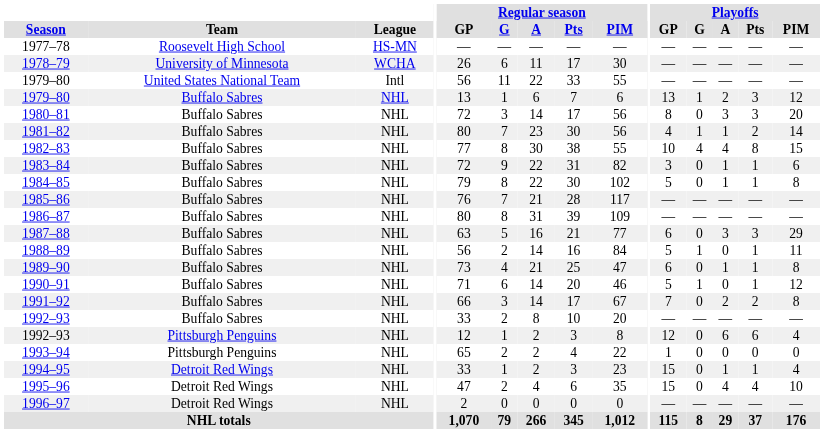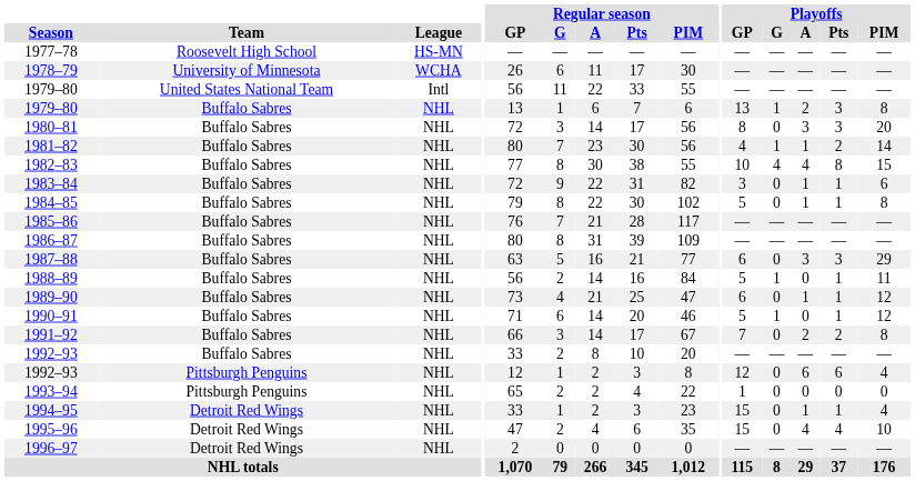 <table border="0" cellpadding="1" cellspacing="0" style="text-align:center; width:60em">
 <tr bgcolor="#e0e0e0">
 <th colspan="3" bgcolor="#ffffff"></th>
 <th rowspan="100" bgcolor="#ffffff"></th>
 <th colspan="5"><a href='#'>Regular season</a></th>
 <th rowspan="100" bgcolor="#ffffff"></th>
 <th colspan="5"><a href='#'>Playoffs</a></th>
 </tr>
 <tr bgcolor="#e0e0e0">
 <th><a href='#'>Season</a></th>
 <th>Team</th>
 <th>League</th>
 <th>GP</th>
 <th><a href='#'>G</a></th>
 <th><a href='#'>A</a></th>
 <th><a href='#'>Pts</a></th>
 <th><a href='#'>PIM</a></th>
 <th>GP</th>
 <th>G</th>
 <th>A</th>
 <th>Pts</th>
 <th>PIM</th>
 </tr>
 <tr>
 <td>1977–78</td>
 <td><a href='#'>Roosevelt High School</a></td>
 <td><a href='#'>HS-MN</a></td>
 <td>—</td>
 <td>—</td>
 <td>—</td>
 <td>—</td>
 <td>—</td>
 <td>—</td>
 <td>—</td>
 <td>—</td>
 <td>—</td>
 <td>—</td>
 </tr>
 <tr bgcolor="#f0f0f0">
 <td><a href='#'>1978–79</a></td>
 <td><a href='#'>University of Minnesota</a></td>
 <td><a href='#'>WCHA</a></td>
 <td>26</td>
 <td>6</td>
 <td>11</td>
 <td>17</td>
 <td>30</td>
 <td>—</td>
 <td>—</td>
 <td>—</td>
 <td>—</td>
 <td>—</td>
 </tr>
 <tr>
 <td>1979–80</td>
 <td><a href='#'>United States National Team</a></td>
 <td>Intl</td>
 <td>56</td>
 <td>11</td>
 <td>22</td>
 <td>33</td>
 <td>55</td>
 <td>—</td>
 <td>—</td>
 <td>—</td>
 <td>—</td>
 <td>—</td>
 </tr>
 <tr bgcolor="#f0f0f0">
 <td><a href='#'>1979–80</a></td>
 <td><a href='#'>Buffalo Sabres</a></td>
 <td><a href='#'>NHL</a></td>
 <td>13</td>
 <td>1</td>
 <td>6</td>
 <td>7</td>
 <td>6</td>
 <td>13</td>
 <td>1</td>
 <td>2</td>
 <td>3</td>
-<td>12</td>
+<td>8</td>
 </tr>
 <tr>
 <td><a href='#'>1980–81</a></td>
 <td>Buffalo Sabres</td>
 <td>NHL</td>
 <td>72</td>
 <td>3</td>
 <td>14</td>
 <td>17</td>
 <td>56</td>
 <td>8</td>
 <td>0</td>
 <td>3</td>
 <td>3</td>
 <td>20</td>
 </tr>
 <tr bgcolor="#f0f0f0">
 <td><a href='#'>1981–82</a></td>
 <td>Buffalo Sabres</td>
 <td>NHL</td>
 <td>80</td>
 <td>7</td>
 <td>23</td>
 <td>30</td>
 <td>56</td>
 <td>4</td>
 <td>1</td>
 <td>1</td>
 <td>2</td>
 <td>14</td>
 </tr>
 <tr>
 <td><a href='#'>1982–83</a></td>
 <td>Buffalo Sabres</td>
 <td>NHL</td>
 <td>77</td>
 <td>8</td>
 <td>30</td>
 <td>38</td>
 <td>55</td>
 <td>10</td>
 <td>4</td>
 <td>4</td>
 <td>8</td>
 <td>15</td>
 </tr>
 <tr bgcolor="#f0f0f0">
 <td><a href='#'>1983–84</a></td>
 <td>Buffalo Sabres</td>
 <td>NHL</td>
 <td>72</td>
 <td>9</td>
 <td>22</td>
 <td>31</td>
 <td>82</td>
 <td>3</td>
 <td>0</td>
 <td>1</td>
 <td>1</td>
 <td>6</td>
 </tr>
 <tr>
 <td><a href='#'>1984–85</a></td>
 <td>Buffalo Sabres</td>
 <td>NHL</td>
 <td>79</td>
 <td>8</td>
 <td>22</td>
 <td>30</td>
 <td>102</td>
 <td>5</td>
 <td>0</td>
 <td>1</td>
 <td>1</td>
 <td>8</td>
 </tr>
 <tr bgcolor="#f0f0f0">
 <td><a href='#'>1985–86</a></td>
 <td>Buffalo Sabres</td>
 <td>NHL</td>
 <td>76</td>
 <td>7</td>
 <td>21</td>
 <td>28</td>
 <td>117</td>
 <td>—</td>
 <td>—</td>
 <td>—</td>
 <td>—</td>
 <td>—</td>
 </tr>
 <tr>
 <td><a href='#'>1986–87</a></td>
 <td>Buffalo Sabres</td>
 <td>NHL</td>
 <td>80</td>
 <td>8</td>
 <td>31</td>
 <td>39</td>
 <td>109</td>
 <td>—</td>
 <td>—</td>
 <td>—</td>
 <td>—</td>
 <td>—</td>
 </tr>
 <tr bgcolor="#f0f0f0">
 <td><a href='#'>1987–88</a></td>
 <td>Buffalo Sabres</td>
 <td>NHL</td>
 <td>63</td>
 <td>5</td>
 <td>16</td>
 <td>21</td>
 <td>77</td>
 <td>6</td>
 <td>0</td>
 <td>3</td>
 <td>3</td>
 <td>29</td>
 </tr>
 <tr>
 <td><a href='#'>1988–89</a></td>
 <td>Buffalo Sabres</td>
 <td>NHL</td>
 <td>56</td>
 <td>2</td>
 <td>14</td>
 <td>16</td>
 <td>84</td>
 <td>5</td>
 <td>1</td>
 <td>0</td>
 <td>1</td>
 <td>11</td>
 </tr>
 <tr bgcolor="#f0f0f0">
 <td><a href='#'>1989–90</a></td>
 <td>Buffalo Sabres</td>
 <td>NHL</td>
 <td>73</td>
 <td>4</td>
 <td>21</td>
 <td>25</td>
 <td>47</td>
 <td>6</td>
 <td>0</td>
 <td>1</td>
 <td>1</td>
-<td>8</td>
+<td>12</td>
 </tr>
 <tr>
 <td><a href='#'>1990–91</a></td>
 <td>Buffalo Sabres</td>
 <td>NHL</td>
 <td>71</td>
 <td>6</td>
 <td>14</td>
 <td>20</td>
 <td>46</td>
 <td>5</td>
 <td>1</td>
 <td>0</td>
 <td>1</td>
 <td>12</td>
 </tr>
 <tr bgcolor="#f0f0f0">
 <td><a href='#'>1991–92</a></td>
 <td>Buffalo Sabres</td>
 <td>NHL</td>
 <td>66</td>
 <td>3</td>
 <td>14</td>
 <td>17</td>
 <td>67</td>
 <td>7</td>
 <td>0</td>
 <td>2</td>
 <td>2</td>
 <td>8</td>
 </tr>
 <tr>
 <td><a href='#'>1992–93</a></td>
 <td>Buffalo Sabres</td>
 <td>NHL</td>
 <td>33</td>
 <td>2</td>
 <td>8</td>
 <td>10</td>
 <td>20</td>
 <td>—</td>
 <td>—</td>
 <td>—</td>
 <td>—</td>
 <td>—</td>
 </tr>
 <tr bgcolor="#f0f0f0">
 <td>1992–93</td>
 <td><a href='#'>Pittsburgh Penguins</a></td>
 <td>NHL</td>
 <td>12</td>
 <td>1</td>
 <td>2</td>
 <td>3</td>
 <td>8</td>
 <td>12</td>
 <td>0</td>
 <td>6</td>
 <td>6</td>
 <td>4</td>
 </tr>
 <tr>
 <td><a href='#'>1993–94</a></td>
 <td>Pittsburgh Penguins</td>
 <td>NHL</td>
 <td>65</td>
 <td>2</td>
 <td>2</td>
 <td>4</td>
 <td>22</td>
 <td>1</td>
 <td>0</td>
 <td>0</td>
 <td>0</td>
 <td>0</td>
 </tr>
 <tr bgcolor="#f0f0f0">
 <td><a href='#'>1994–95</a></td>
 <td><a href='#'>Detroit Red Wings</a></td>
 <td>NHL</td>
 <td>33</td>
 <td>1</td>
 <td>2</td>
 <td>3</td>
 <td>23</td>
 <td>15</td>
 <td>0</td>
 <td>1</td>
 <td>1</td>
 <td>4</td>
 </tr>
 <tr>
 <td><a href='#'>1995–96</a></td>
 <td>Detroit Red Wings</td>
 <td>NHL</td>
 <td>47</td>
 <td>2</td>
 <td>4</td>
 <td>6</td>
 <td>35</td>
 <td>15</td>
 <td>0</td>
 <td>4</td>
 <td>4</td>
 <td>10</td>
 </tr>
 <tr bgcolor="#f0f0f0">
 <td><a href='#'>1996–97</a></td>
 <td>Detroit Red Wings</td>
 <td>NHL</td>
 <td>2</td>
 <td>0</td>
 <td>0</td>
 <td>0</td>
 <td>0</td>
 <td>—</td>
 <td>—</td>
 <td>—</td>
 <td>—</td>
 <td>—</td>
 </tr>
 <tr bgcolor="#e0e0e0">
 <th colspan="3">NHL totals</th>
 <th>1,070</th>
 <th>79</th>
 <th>266</th>
 <th>345</th>
 <th>1,012</th>
 <th>115</th>
 <th>8</th>
 <th>29</th>
 <th>37</th>
 <th>176</th>
 </tr>
 </table>
